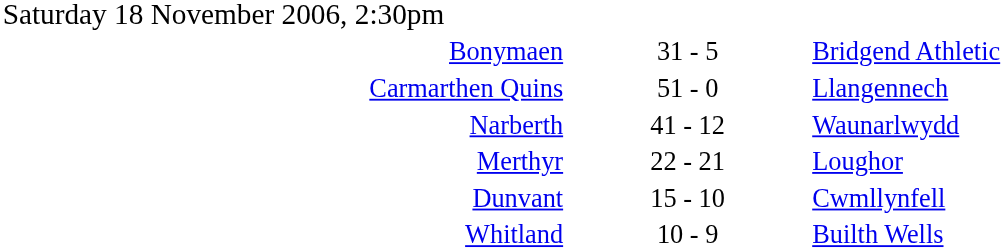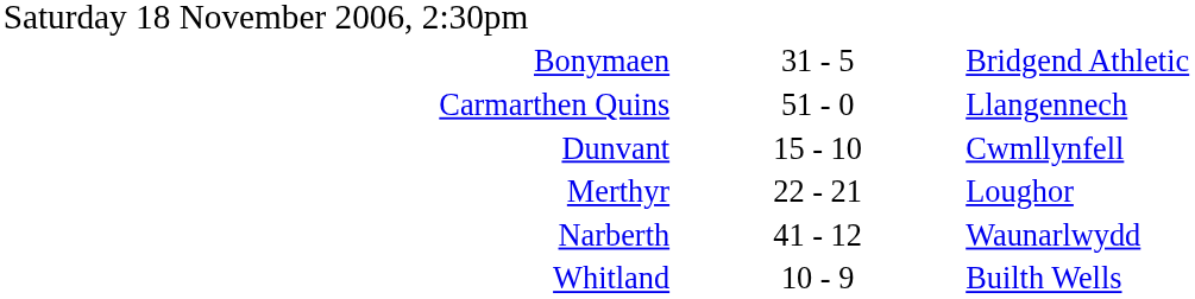 <table style="width:70%;" cellspacing="1">
 <tr>
 <th width=35%></th>
 <th width=15%></th>
 <th></th>
 </tr>
 <tr>
 <td>Saturday 18 November 2006, 2:30pm</td>
 </tr>
 <tr style=font-size:90%>
 <td align=right><a href='#'>Bonymaen</a></td>
 <td align=center>31 - 5</td>
 <td><a href='#'>Bridgend Athletic</a></td>
 </tr>
 <tr style=font-size:90%>
 <td align=right><a href='#'>Carmarthen Quins</a></td>
 <td align=center>51 - 0</td>
 <td><a href='#'>Llangennech</a></td>
 </tr>
 <tr style=font-size:90%>
-<td align=right><a href='#'>Narberth</a></td>
-<td align=center>41 - 12</td>
-<td><a href='#'>Waunarlwydd</a></td>
+<td align=right><a href='#'>Dunvant</a></td>
+<td align=center>15 - 10</td>
+<td><a href='#'>Cwmllynfell</a></td>
 </tr>
 <tr style=font-size:90%>
 <td align=right><a href='#'>Merthyr</a></td>
 <td align=center>22 - 21</td>
 <td><a href='#'>Loughor</a></td>
 </tr>
 <tr style=font-size:90%>
-<td align=right><a href='#'>Dunvant</a></td>
-<td align=center>15 - 10</td>
-<td><a href='#'>Cwmllynfell</a></td>
+<td align=right><a href='#'>Narberth</a></td>
+<td align=center>41 - 12</td>
+<td><a href='#'>Waunarlwydd</a></td>
 </tr>
 <tr style=font-size:90%>
 <td align=right><a href='#'>Whitland</a></td>
 <td align=center>10 - 9</td>
 <td><a href='#'>Builth Wells</a></td>
 </tr>
 </table>
